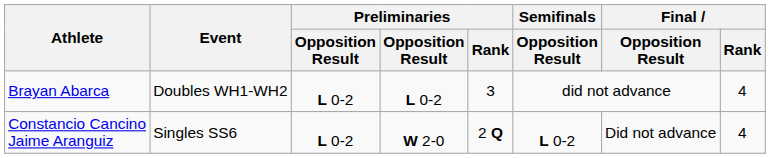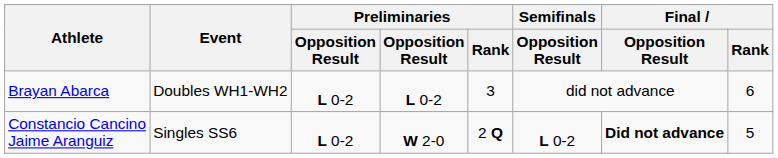 <table class=wikitable style="font-size:90%">
 <tr>
 <th rowspan="2">Athlete</th>
 <th rowspan="2">Event</th>
 <th colspan="3">Preliminaries</th>
 <th>Semifinals</th>
 <th colspan="2">Final / </th>
 </tr>
 <tr>
 <th>Opposition<br>Result</th>
 <th>Opposition<br>Result</th>
 <th>Rank</th>
 <th>Opposition<br>Result</th>
 <th>Opposition<br>Result</th>
 <th>Rank</th>
 </tr>
 <tr align=center>
 <td align=left><a href='#'>Brayan Abarca</a></td>
 <td align=left>Doubles WH1-WH2</td>
 <td><br><strong>L</strong> 0-2</td>
 <td><br><strong>L</strong> 0-2</td>
 <td>3</td>
 <td colspan="2">did not advance</td>
-<td>4</td>
+<td>6</td>
 </tr>
 <tr align=center>
 <td align=left><a href='#'>Constancio Cancino</a><br><a href='#'>Jaime Aranguiz</a></td>
 <td align=left>Singles SS6</td>
 <td><br><strong>L</strong> 0-2</td>
 <td><br><strong>W</strong> 2-0</td>
 <td>2 <strong>Q</strong></td>
 <td><br><strong>L</strong> 0-2</td>
-<td>Did not advance</td>
-<td>4</td>
+<td><strong>Did not advance</strong></td>
+<td>5</td>
 </tr>
 </table>
